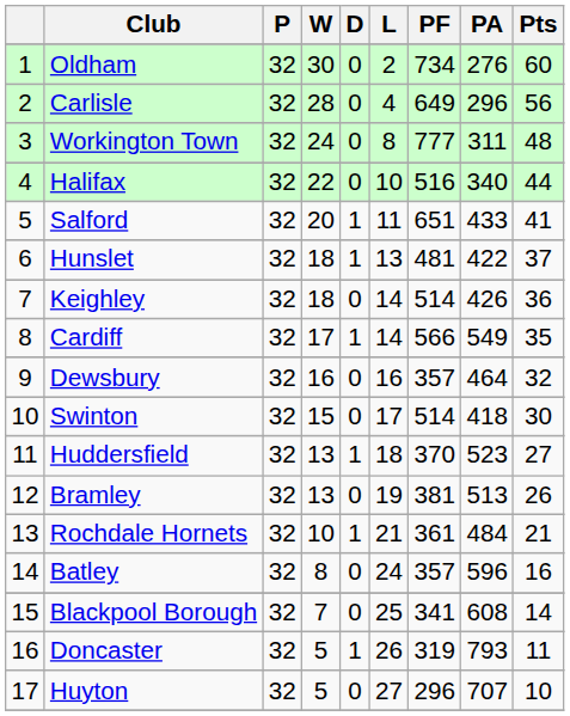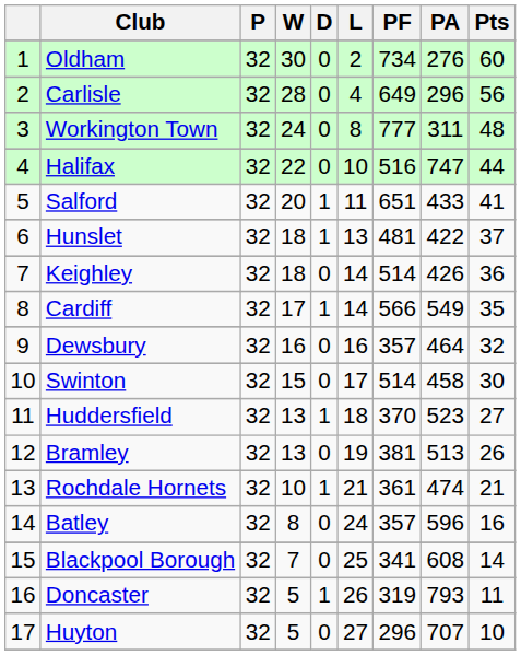 <table class="wikitable" style="text-align:center;">
 <tr>
 <th></th>
 <th>Club</th>
 <th>P</th>
 <th>W</th>
 <th>D</th>
 <th>L</th>
 <th>PF</th>
 <th>PA</th>
 <th>Pts</th>
 </tr>
 <tr --->
 </tr>
 <tr align=center style="background:#ccffcc;color:">
 <td>1</td>
 <td style="text-align:left;"><a href='#'>Oldham</a></td>
 <td>32</td>
 <td>30</td>
 <td>0</td>
 <td>2</td>
 <td>734</td>
 <td>276</td>
 <td>60</td>
 </tr>
 <tr --->
 </tr>
 <tr align=center style="background:#ccffcc;color:">
 <td>2</td>
 <td style="text-align:left;"><a href='#'>Carlisle</a></td>
 <td>32</td>
 <td>28</td>
 <td>0</td>
 <td>4</td>
 <td>649</td>
 <td>296</td>
 <td>56</td>
 </tr>
 <tr --->
 </tr>
 <tr align=center style="background:#ccffcc;color:">
 <td>3</td>
 <td style="text-align:left;"><a href='#'>Workington Town</a></td>
 <td>32</td>
 <td>24</td>
 <td>0</td>
 <td>8</td>
 <td>777</td>
 <td>311</td>
 <td>48</td>
 </tr>
 <tr --->
 </tr>
 <tr align=center style="background:#ccffcc;color:">
 <td>4</td>
 <td style="text-align:left;"><a href='#'>Halifax</a></td>
 <td>32</td>
 <td>22</td>
 <td>0</td>
 <td>10</td>
 <td>516</td>
-<td>340</td>
+<td>747</td>
 <td>44</td>
 </tr>
 <tr --->
 </tr>
 <tr align=center style="background:">
 <td>5</td>
 <td style="text-align:left;"><a href='#'>Salford</a></td>
 <td>32</td>
 <td>20</td>
 <td>1</td>
 <td>11</td>
 <td>651</td>
 <td>433</td>
 <td>41</td>
 </tr>
 <tr --->
 </tr>
 <tr align=center style="background:">
 <td>6</td>
 <td style="text-align:left;"><a href='#'>Hunslet</a></td>
 <td>32</td>
 <td>18</td>
 <td>1</td>
 <td>13</td>
 <td>481</td>
 <td>422</td>
 <td>37</td>
 </tr>
 <tr --->
 </tr>
 <tr align=center style="background:">
 <td>7</td>
 <td style="text-align:left;"><a href='#'>Keighley</a></td>
 <td>32</td>
 <td>18</td>
 <td>0</td>
 <td>14</td>
 <td>514</td>
 <td>426</td>
 <td>36</td>
 </tr>
 <tr --->
 </tr>
 <tr align=center style="background:">
 <td>8</td>
 <td style="text-align:left;"><a href='#'>Cardiff</a></td>
 <td>32</td>
 <td>17</td>
 <td>1</td>
 <td>14</td>
 <td>566</td>
 <td>549</td>
 <td>35</td>
 </tr>
 <tr --->
 </tr>
 <tr align=center style="background:">
 <td>9</td>
 <td style="text-align:left;"><a href='#'>Dewsbury</a></td>
 <td>32</td>
 <td>16</td>
 <td>0</td>
 <td>16</td>
 <td>357</td>
 <td>464</td>
 <td>32</td>
 </tr>
 <tr --->
 </tr>
 <tr align=center style="background:">
 <td>10</td>
 <td style="text-align:left;"><a href='#'>Swinton</a></td>
 <td>32</td>
 <td>15</td>
 <td>0</td>
 <td>17</td>
 <td>514</td>
-<td>418</td>
+<td>458</td>
 <td>30</td>
 </tr>
 <tr --->
 </tr>
 <tr align=center style="background:">
 <td>11</td>
 <td style="text-align:left;"><a href='#'>Huddersfield</a></td>
 <td>32</td>
 <td>13</td>
 <td>1</td>
 <td>18</td>
 <td>370</td>
 <td>523</td>
 <td>27</td>
 </tr>
 <tr ---|- align=center style="background:">
 <td>12</td>
 <td style="text-align:left;"><a href='#'>Bramley</a></td>
 <td>32</td>
 <td>13</td>
 <td>0</td>
 <td>19</td>
 <td>381</td>
 <td>513</td>
 <td>26</td>
 </tr>
 <tr --->
 </tr>
 <tr align=center style="background:">
 <td>13</td>
 <td style="text-align:left;"><a href='#'>Rochdale Hornets</a></td>
 <td>32</td>
 <td>10</td>
 <td>1</td>
 <td>21</td>
 <td>361</td>
-<td>484</td>
+<td>474</td>
 <td>21</td>
 </tr>
 <tr --->
 </tr>
 <tr align=center style="background:">
 <td>14</td>
 <td style="text-align:left;"><a href='#'>Batley</a></td>
 <td>32</td>
 <td>8</td>
 <td>0</td>
 <td>24</td>
 <td>357</td>
 <td>596</td>
 <td>16</td>
 </tr>
 <tr --->
 </tr>
 <tr align=center style="background:">
 <td>15</td>
 <td style="text-align:left;"><a href='#'>Blackpool Borough</a></td>
 <td>32</td>
 <td>7</td>
 <td>0</td>
 <td>25</td>
 <td>341</td>
 <td>608</td>
 <td>14</td>
 </tr>
 <tr --->
 </tr>
 <tr align=center style="background:">
 <td>16</td>
 <td style="text-align:left;"><a href='#'>Doncaster</a></td>
 <td>32</td>
 <td>5</td>
 <td>1</td>
 <td>26</td>
 <td>319</td>
 <td>793</td>
 <td>11</td>
 </tr>
 <tr --->
 </tr>
 <tr align=center style="background:">
 <td>17</td>
 <td style="text-align:left;"><a href='#'>Huyton</a></td>
 <td>32</td>
 <td>5</td>
 <td>0</td>
 <td>27</td>
 <td>296</td>
 <td>707</td>
 <td>10</td>
 </tr>
 <tr --->
 </tr>
 </table>
